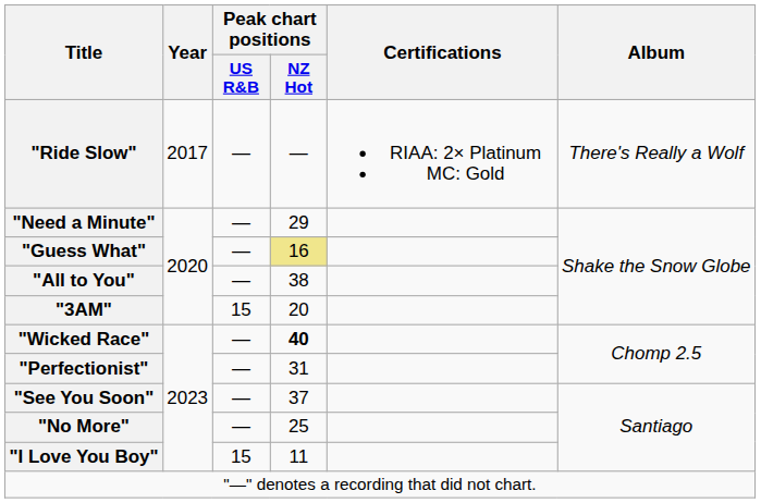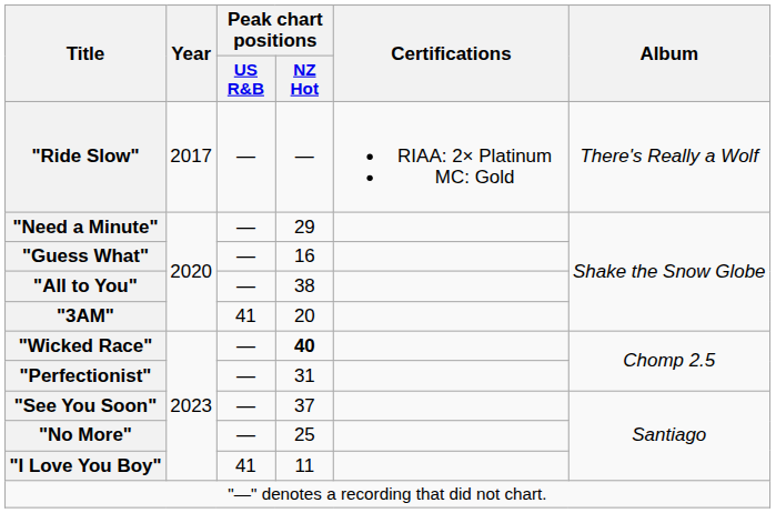 <table class="wikitable plainrowheaders" style="text-align:center;">
 <tr>
 <th scope="col" rowspan="2">Title</th>
 <th scope="col" rowspan="2">Year</th>
 <th scope="col" colspan="2">Peak chart positions</th>
 <th scope="col" rowspan="2" style="width:12em;">Certifications</th>
 <th scope="col" rowspan="2">Album</th>
 </tr>
 <tr>
 <th scope="col" style="width:3em;font-size:90%;"><a href='#'>US<br>R&B</a><br></th>
 <th scope="col" style="width:3em;font-size:90%;"><a href='#'>NZ<br>Hot</a><br></th>
 </tr>
 <tr>
 <th scope="row">"Ride Slow"</th>
 <td>2017</td>
 <td>—</td>
 <td>—</td>
 <td><br><ul><li>RIAA: 2× Platinum</li><li>MC: Gold</li></ul></td>
 <td><em>There's Really a Wolf</em></td>
 </tr>
 <tr>
 <th scope="row">"Need a Minute"</th>
 <td rowspan="4">2020</td>
 <td>—</td>
 <td>29</td>
 <td></td>
 <td rowspan="4"><em>Shake the Snow Globe</em></td>
 </tr>
 <tr>
 <th scope="row">"Guess What"<br></th>
 <td>—</td>
-<td style="background: khaki;">16</td>
+<td>16</td>
 <td></td>
 </tr>
 <tr>
 <th scope="row">"All to You"<br></th>
 <td>—</td>
 <td>38</td>
 <td></td>
 </tr>
 <tr>
 <th scope="row">"3AM"<br></th>
-<td>15</td>
+<td>41</td>
 <td>20</td>
 <td></td>
 </tr>
 <tr>
 <th scope="row">"Wicked Race"</th>
 <td rowspan="5">2023</td>
 <td>—</td>
 <td><strong>40</strong></td>
 <td></td>
 <td rowspan="2"><em>Chomp 2.5</em></td>
 </tr>
 <tr>
 <th scope="row">"Perfectionist"</th>
 <td>—</td>
 <td>31</td>
 <td></td>
 </tr>
 <tr>
 <th scope="row">"See You Soon"</th>
 <td>—</td>
 <td>37</td>
 <td></td>
 <td rowspan="3"><em>Santiago</em></td>
 </tr>
 <tr>
 <th scope="row">"No More"</th>
 <td>—</td>
 <td>25</td>
 <td></td>
 </tr>
 <tr>
 <th scope="row">"I Love You Boy"</th>
-<td>15</td>
+<td>41</td>
 <td>11</td>
 <td></td>
 </tr>
 <tr>
 <td colspan="6" style="font-size:90%">"—" denotes a recording that did not chart.</td>
 </tr>
 </table>
